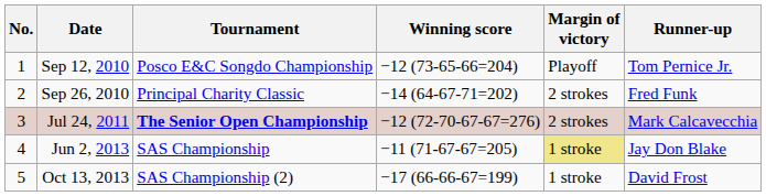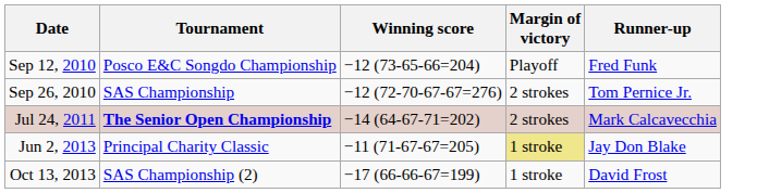 <table class="wikitable" style="font-size:95%;">
 <tr>
-<th>No.</th>
 <th>Date</th>
 <th>Tournament</th>
 <th>Winning score</th>
 <th>Margin of<br>victory</th>
 <th>Runner-up</th>
 </tr>
 <tr>
-<td align=center>1</td>
 <td align=right>Sep 12, <a href='#'>2010</a></td>
 <td><a href='#'>Posco E&C Songdo Championship</a></td>
 <td>−12 (73-65-66=204)</td>
 <td>Playoff</td>
+<td> <a href='#'>Fred Funk</a></td>
+</tr>
+<tr>
+<td align=right>Sep 26, 2010</td>
+<td><a href='#'>SAS Championship</a></td>
+<td>−12 (72-70-67-67=276)</td>
+<td>2 strokes</td>
 <td> <a href='#'>Tom Pernice Jr.</a></td>
 </tr>
-<tr>
-<td align=center>2</td>
-<td align=right>Sep 26, 2010</td>
-<td><a href='#'>Principal Charity Classic</a></td>
-<td>−14 (64-67-71=202)</td>
-<td>2 strokes</td>
-<td> <a href='#'>Fred Funk</a></td>
-</tr>
 <tr style="background:#e5d1cb;">
-<td align=center>3</td>
 <td align=right>Jul 24, <a href='#'>2011</a></td>
 <td><strong><a href='#'>The Senior Open Championship</a></strong></td>
-<td>−12 (72-70-67-67=276)</td>
+<td>−14 (64-67-71=202)</td>
 <td>2 strokes</td>
 <td> <a href='#'>Mark Calcavecchia</a></td>
 </tr>
 <tr>
-<td align=center>4</td>
 <td align=right>Jun 2, <a href='#'>2013</a></td>
-<td><a href='#'>SAS Championship</a></td>
+<td><a href='#'>Principal Charity Classic</a></td>
 <td>−11 (71-67-67=205)</td>
 <td style="background: khaki;">1 stroke</td>
 <td> <a href='#'>Jay Don Blake</a></td>
 </tr>
 <tr>
-<td align=center>5</td>
 <td align=right>Oct 13, 2013</td>
 <td><a href='#'>SAS Championship</a> (2)</td>
 <td>−17 (66-66-67=199)</td>
 <td>1 stroke</td>
 <td> <a href='#'>David Frost</a></td>
 </tr>
 </table>
